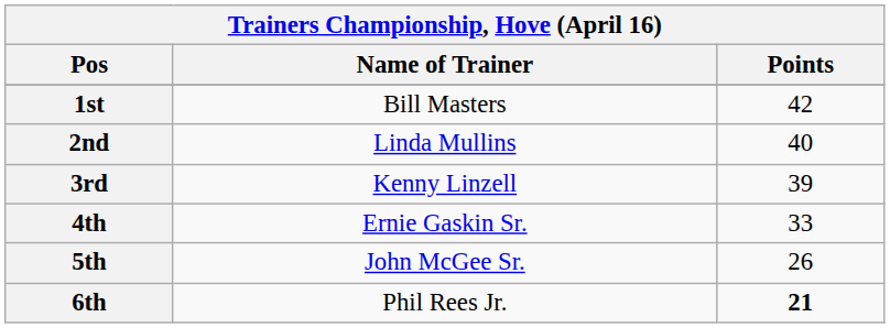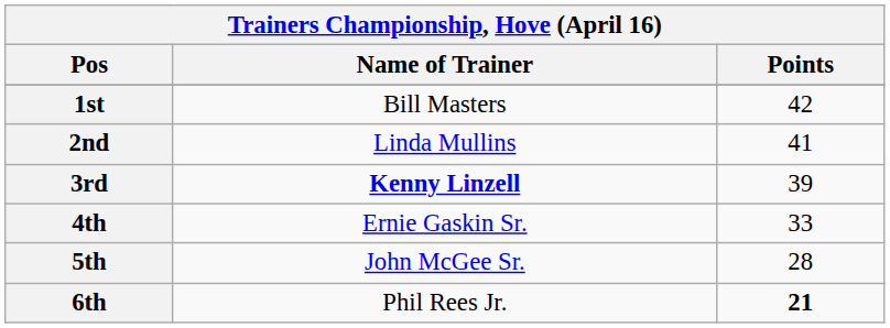 <table class="wikitable">
 <tr>
 <th colspan="3"><a href='#'>Trainers Championship</a>, <a href='#'>Hove</a> (April 16)</th>
 </tr>
 <tr>
 <th width=100>Pos</th>
 <th width=340>Name of Trainer</th>
 <th width=100>Points</th>
 </tr>
 <tr>
 </tr>
 <tr align=center>
 <th>1st</th>
 <td>Bill Masters</td>
 <td>42</td>
 </tr>
 <tr align=center>
 <th>2nd</th>
 <td><a href='#'>Linda Mullins</a></td>
-<td>40</td>
+<td>41</td>
 </tr>
 <tr align=center>
 <th>3rd</th>
-<td><a href='#'>Kenny Linzell</a></td>
+<td><strong><a href='#'>Kenny Linzell</a></strong></td>
 <td>39</td>
 </tr>
 <tr align=center>
 <th>4th</th>
 <td><a href='#'>Ernie Gaskin Sr.</a></td>
 <td>33</td>
 </tr>
 <tr align=center>
 <th>5th</th>
 <td><a href='#'>John McGee Sr.</a></td>
-<td>26</td>
+<td>28</td>
 </tr>
 <tr align=center>
 <th>6th</th>
 <td>Phil Rees Jr.</td>
 <td><strong>21</strong></td>
 </tr>
 </table>
